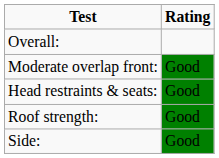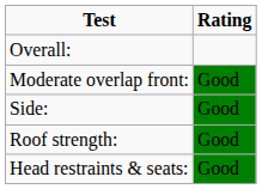 <table class="wikitable">
 <tr>
 <td style="text-align:center;"><strong>Test</strong></td>
 <td style="text-align:center;"><strong>Rating</strong></td>
 </tr>
 <tr>
 <td>Overall:</td>
 <td style="text-align:center;"></td>
 </tr>
 <tr>
 <td>Moderate overlap front:</td>
 <td style="background: green">Good</td>
 </tr>
 <tr>
-<td>Head restraints & seats:</td>
+<td>Side:</td>
 <td style="background: green">Good</td>
 </tr>
 <tr>
 <td>Roof strength:</td>
 <td style="background: green">Good</td>
 </tr>
 <tr>
-<td>Side:</td>
+<td>Head restraints & seats:</td>
 <td style="background: green">Good</td>
 </tr>
 </table>
